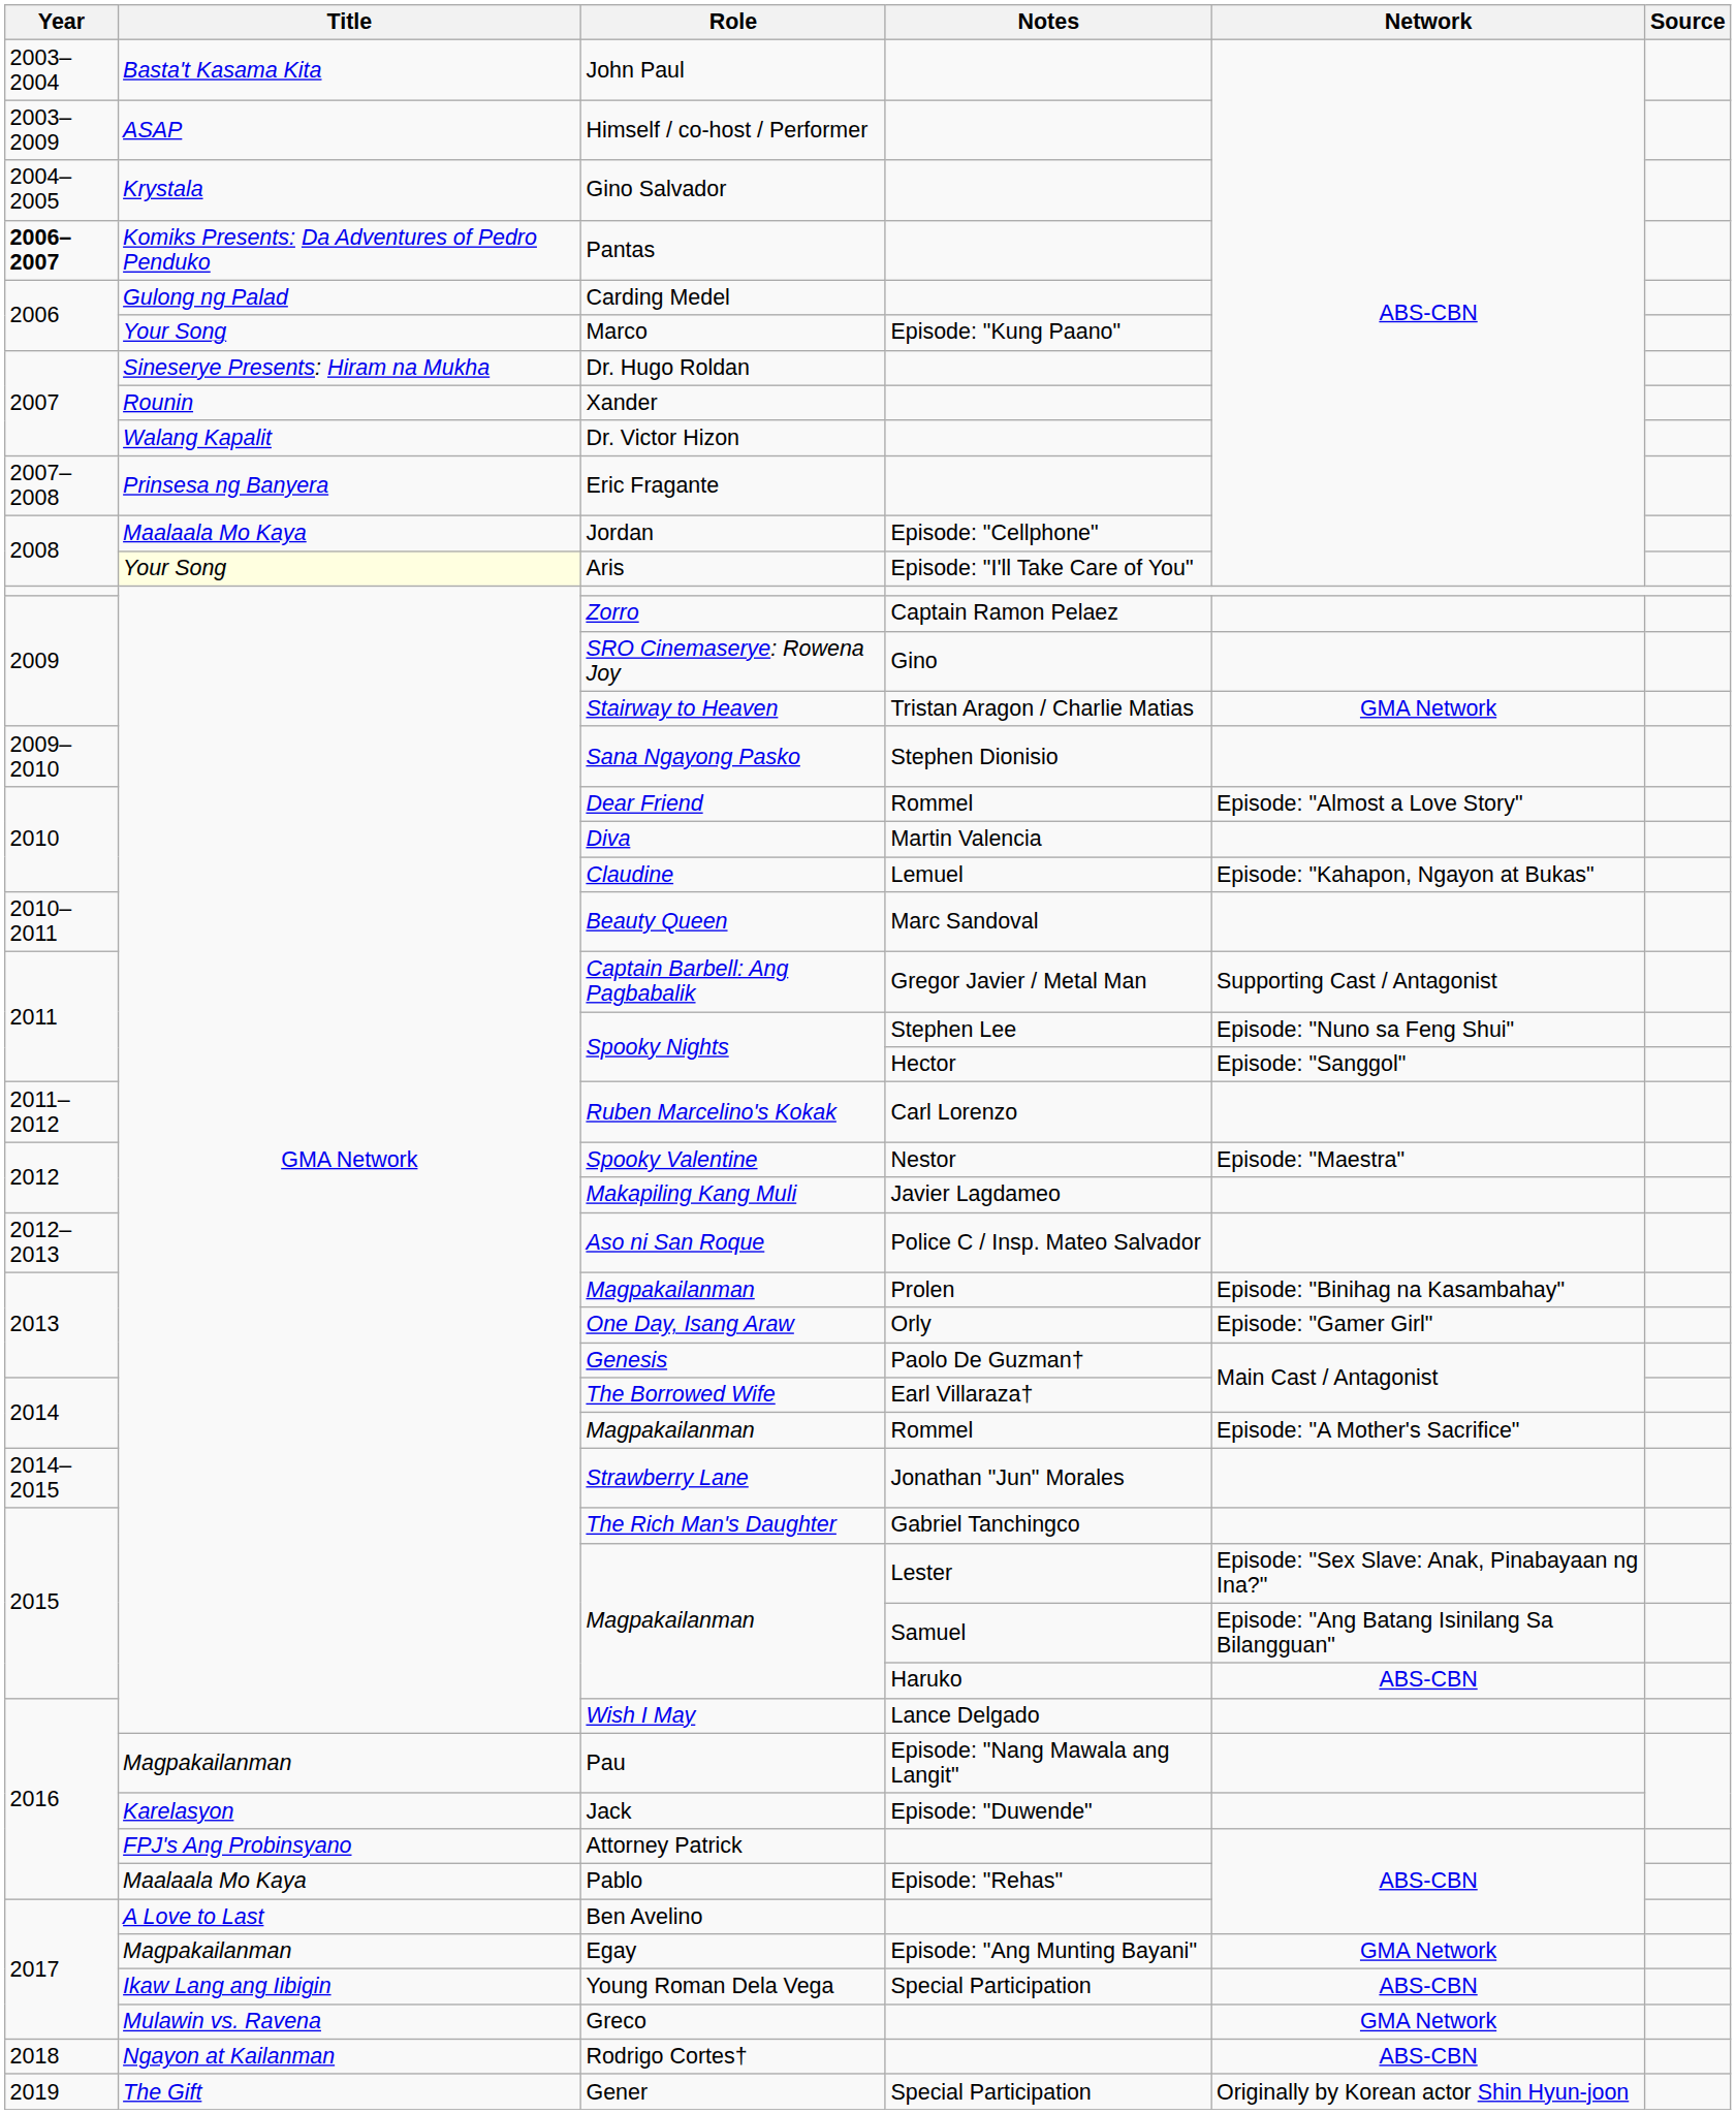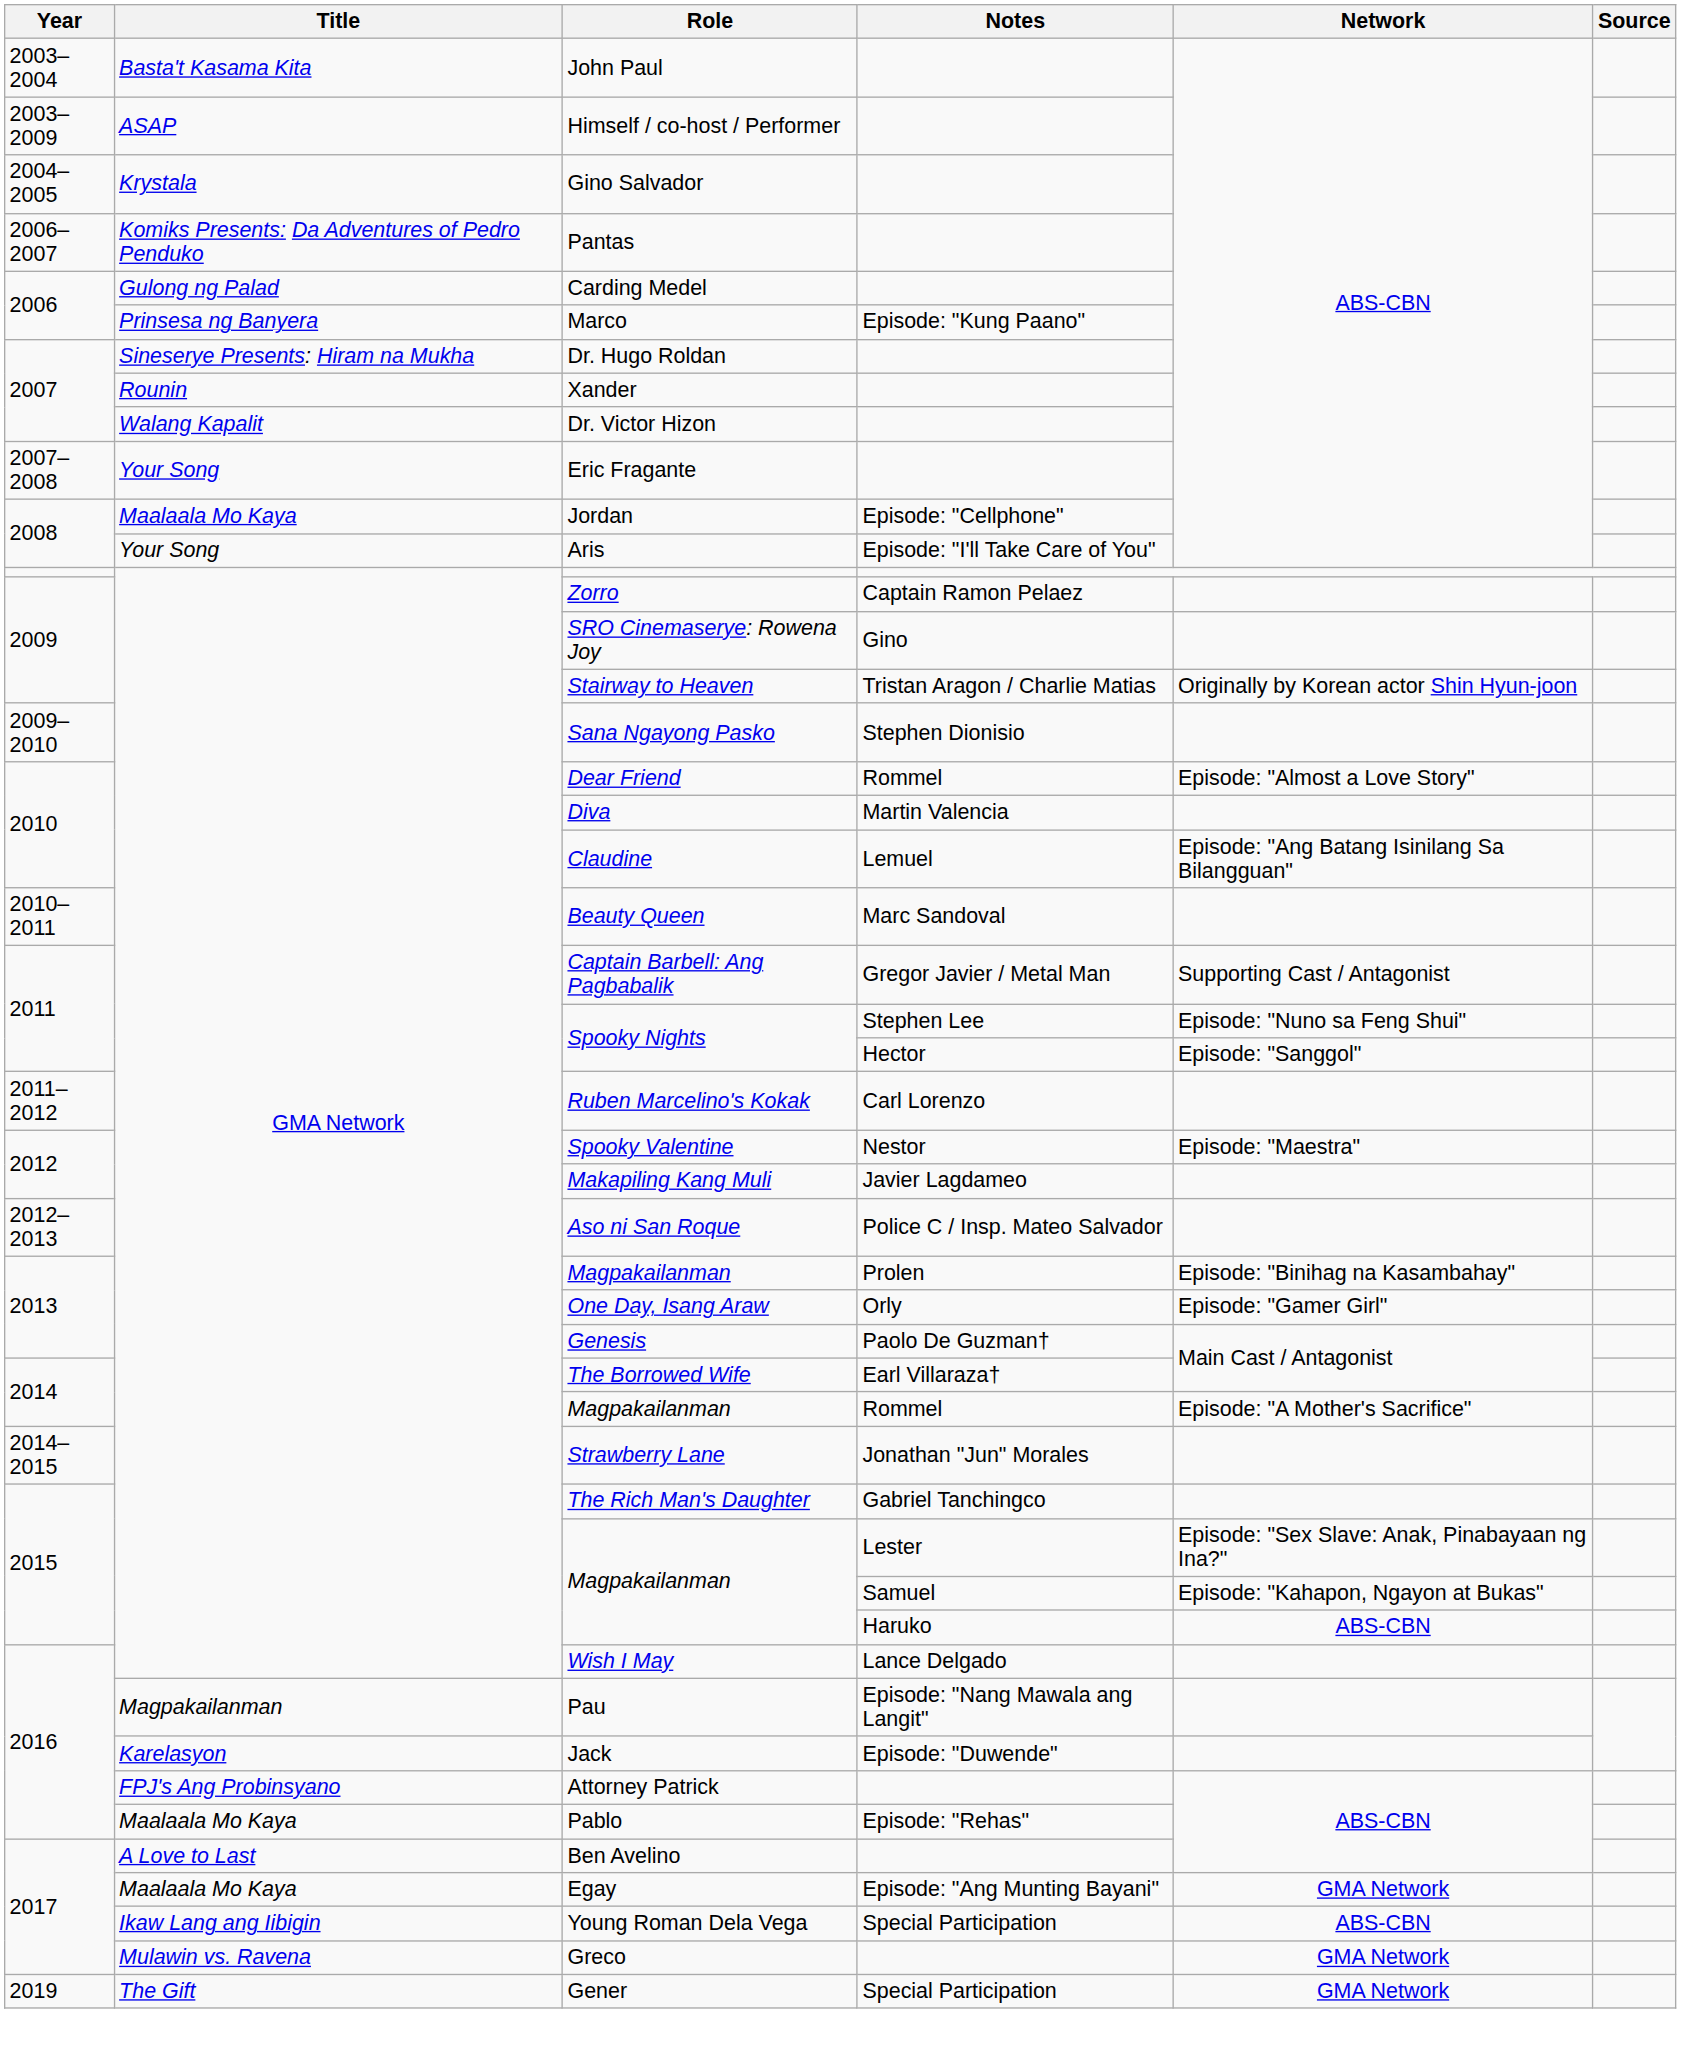 <table class="wikitable sortable">
 <tr>
 <th>Year</th>
 <th>Title</th>
 <th>Role</th>
 <th class="unsortable">Notes</th>
 <th>Network</th>
 <th class="unsortable">Source</th>
 </tr>
 <tr>
 <td>2003–2004</td>
 <td><em><a href='#'>Basta't Kasama Kita</a></em></td>
 <td>John Paul</td>
 <td></td>
 <td rowspan="12" style="text-align:center;"><a href='#'>ABS-CBN</a></td>
 <td></td>
 </tr>
 <tr>
 <td>2003–2009</td>
 <td><em><a href='#'>ASAP</a></em></td>
 <td>Himself / co-host / Performer</td>
 <td></td>
 <td></td>
 </tr>
 <tr>
 <td>2004–2005</td>
 <td><em><a href='#'>Krystala</a></em></td>
 <td>Gino Salvador</td>
 <td></td>
 <td></td>
 </tr>
 <tr>
-<td><strong>2006–2007</strong></td>
+<td>2006–2007</td>
 <td><em><a href='#'>Komiks Presents:</a></em> <em><a href='#'>Da Adventures of Pedro Penduko</a></em></td>
 <td>Pantas</td>
 <td></td>
 <td></td>
 </tr>
 <tr>
 <td rowspan="2">2006</td>
 <td><em><a href='#'>Gulong ng Palad</a></em></td>
 <td>Carding Medel</td>
 <td></td>
 <td></td>
 </tr>
 <tr>
-<td><em><a href='#'>Your Song</a></em></td>
+<td><em><a href='#'>Prinsesa ng Banyera</a></em></td>
 <td>Marco</td>
 <td>Episode: "Kung Paano"</td>
 <td></td>
 </tr>
 <tr>
 <td rowspan="3">2007</td>
 <td><em><a href='#'>Sineserye Presents</a>: <a href='#'>Hiram na Mukha</a></em></td>
 <td>Dr. Hugo Roldan</td>
 <td></td>
 <td></td>
 </tr>
 <tr>
 <td><em><a href='#'>Rounin</a></em></td>
 <td>Xander</td>
 <td></td>
 <td></td>
 </tr>
 <tr>
 <td><em><a href='#'>Walang Kapalit</a></em></td>
 <td>Dr. Victor Hizon</td>
 <td></td>
 <td></td>
 </tr>
 <tr>
 <td>2007–2008</td>
-<td><em><a href='#'>Prinsesa ng Banyera</a></em></td>
+<td><em><a href='#'>Your Song</a></em></td>
 <td>Eric Fragante</td>
 <td></td>
 <td></td>
 </tr>
 <tr>
 <td rowspan="2">2008</td>
 <td><em><a href='#'>Maalaala Mo Kaya</a></em></td>
 <td>Jordan</td>
 <td>Episode: "Cellphone"</td>
 <td></td>
 </tr>
 <tr>
-<td style="background: lightyellow;"><em>Your Song</em></td>
+<td><em>Your Song</em></td>
 <td>Aris</td>
 <td>Episode: "I'll Take Care of You"</td>
 <td></td>
 </tr>
 <tr>
 <td></td>
 <td rowspan="27" style="text-align:center;"><a href='#'>GMA Network</a></td>
 <td></td>
 </tr>
 <tr>
 <td rowspan="3">2009</td>
 <td><em><a href='#'>Zorro</a></em></td>
 <td>Captain Ramon Pelaez</td>
 <td></td>
 <td></td>
 </tr>
 <tr>
 <td><em> <a href='#'>SRO Cinemaserye</a>: Rowena Joy</em></td>
 <td>Gino</td>
 <td></td>
 <td></td>
 </tr>
 <tr>
 <td><em><a href='#'>Stairway to Heaven</a></em></td>
 <td>Tristan Aragon / Charlie Matias</td>
-<td rowspan="1" style="text-align:center;"><a href='#'>GMA Network</a></td>
+<td>Originally by Korean actor <a href='#'>Shin Hyun-joon</a></td>
 <td></td>
 </tr>
 <tr>
 <td>2009–2010</td>
 <td><em><a href='#'>Sana Ngayong Pasko</a></em></td>
 <td>Stephen Dionisio</td>
 <td></td>
 <td></td>
 </tr>
 <tr>
 <td rowspan="3">2010</td>
 <td><em><a href='#'>Dear Friend</a></em></td>
 <td>Rommel</td>
 <td>Episode: "Almost a Love Story"</td>
 <td></td>
 </tr>
 <tr>
 <td><em><a href='#'>Diva</a></em></td>
 <td>Martin Valencia</td>
 <td></td>
 <td></td>
 </tr>
 <tr>
 <td><em><a href='#'>Claudine</a></em></td>
 <td>Lemuel</td>
-<td>Episode: "Kahapon, Ngayon at Bukas"</td>
+<td>Episode: "Ang Batang Isinilang Sa Bilangguan"</td>
 <td></td>
 </tr>
 <tr>
 <td>2010–2011</td>
 <td><em><a href='#'>Beauty Queen</a></em></td>
 <td>Marc Sandoval</td>
 <td></td>
 <td></td>
 </tr>
 <tr>
 <td rowspan="3">2011</td>
 <td><em><a href='#'>Captain Barbell: Ang Pagbabalik</a></em></td>
 <td>Gregor Javier / Metal Man</td>
 <td>Supporting Cast / Antagonist</td>
 <td></td>
 </tr>
 <tr>
 <td rowspan="2"><em><a href='#'>Spooky Nights</a></em></td>
 <td>Stephen Lee</td>
 <td>Episode: "Nuno sa Feng Shui"</td>
 <td></td>
 </tr>
 <tr>
 <td>Hector</td>
 <td>Episode: "Sanggol"</td>
 <td></td>
 </tr>
 <tr>
 <td>2011–2012</td>
 <td><em><a href='#'>Ruben Marcelino's Kokak</a></em></td>
 <td>Carl Lorenzo</td>
 <td></td>
 <td></td>
 </tr>
 <tr>
 <td rowspan="2">2012</td>
 <td><em><a href='#'>Spooky Valentine</a></em></td>
 <td>Nestor</td>
 <td>Episode: "Maestra"</td>
 <td></td>
 </tr>
 <tr>
 <td><em><a href='#'>Makapiling Kang Muli</a></em></td>
 <td>Javier Lagdameo</td>
 <td></td>
 <td></td>
 </tr>
 <tr>
 <td>2012–2013</td>
 <td><em><a href='#'>Aso ni San Roque</a></em></td>
 <td>Police C / Insp. Mateo Salvador</td>
 <td></td>
 <td></td>
 </tr>
 <tr>
 <td rowspan="3">2013</td>
 <td><em><a href='#'>Magpakailanman</a></em></td>
 <td>Prolen</td>
 <td>Episode: "Binihag na Kasambahay" </td>
 <td></td>
 </tr>
 <tr>
 <td><em><a href='#'>One Day, Isang Araw</a></em></td>
 <td>Orly</td>
 <td>Episode: "Gamer Girl"</td>
 <td></td>
 </tr>
 <tr>
 <td><em><a href='#'>Genesis</a></em></td>
 <td>Paolo De Guzman†</td>
 <td rowspan="2">Main Cast / Antagonist</td>
 <td></td>
 </tr>
 <tr>
 <td rowspan="2">2014</td>
 <td><em><a href='#'>The Borrowed Wife</a></em></td>
 <td>Earl Villaraza†</td>
 <td></td>
 </tr>
 <tr>
 <td><em>Magpakailanman</em></td>
 <td>Rommel</td>
 <td>Episode: "A Mother's Sacrifice"</td>
 <td></td>
 </tr>
 <tr>
 <td>2014–2015</td>
 <td><em><a href='#'>Strawberry Lane</a></em></td>
 <td>Jonathan "Jun" Morales</td>
 <td></td>
 <td></td>
 </tr>
 <tr>
 <td rowspan="4">2015</td>
 <td><em><a href='#'>The Rich Man's Daughter</a></em></td>
 <td>Gabriel Tanchingco</td>
 <td></td>
 <td></td>
 </tr>
 <tr>
 <td rowspan="3"><em>Magpakailanman</em></td>
 <td>Lester</td>
 <td>Episode: "Sex Slave: Anak, Pinabayaan ng Ina?"</td>
 <td></td>
 </tr>
 <tr>
 <td>Samuel</td>
-<td>Episode: "Ang Batang Isinilang Sa Bilangguan"</td>
+<td>Episode: "Kahapon, Ngayon at Bukas"</td>
 <td></td>
 </tr>
 <tr>
 <td>Haruko</td>
 <td style="text-align:center;"><a href='#'>ABS-CBN</a></td>
 <td></td>
 </tr>
 <tr>
 <td rowspan="5">2016</td>
 <td><em><a href='#'> Wish I May</a></em></td>
 <td>Lance Delgado</td>
 <td></td>
 <td></td>
 </tr>
 <tr>
 <td><em>Magpakailanman</em></td>
 <td>Pau</td>
 <td>Episode: "Nang Mawala ang Langit"</td>
 <td></td>
 </tr>
 <tr>
 <td><em><a href='#'>Karelasyon</a></em></td>
 <td>Jack</td>
 <td>Episode: "Duwende"</td>
 <td></td>
 </tr>
 <tr>
 <td><em><a href='#'>FPJ's Ang Probinsyano</a></em></td>
 <td>Attorney Patrick</td>
 <td></td>
 <td rowspan="3" style="text-align:center;"><a href='#'>ABS-CBN</a></td>
 <td></td>
 </tr>
 <tr>
 <td><em>Maalaala Mo Kaya</em></td>
 <td>Pablo</td>
 <td>Episode: "Rehas"</td>
 <td></td>
 </tr>
 <tr>
 <td rowspan="4">2017</td>
 <td><em><a href='#'>A Love to Last</a></em></td>
 <td>Ben Avelino</td>
 <td></td>
 <td></td>
 </tr>
 <tr>
-<td><em>Magpakailanman</em></td>
+<td><em>Maalaala Mo Kaya</em></td>
 <td>Egay</td>
 <td>Episode: "Ang Munting Bayani"</td>
 <td style="text-align:center;"><a href='#'>GMA Network</a></td>
 <td></td>
 </tr>
 <tr>
 <td><em><a href='#'>Ikaw Lang ang Iibigin</a></em></td>
 <td>Young Roman Dela Vega</td>
 <td>Special Participation</td>
 <td style="text-align:center;"><a href='#'>ABS-CBN</a></td>
 <td></td>
 </tr>
 <tr>
 <td><em><a href='#'>Mulawin vs. Ravena</a></em></td>
 <td>Greco</td>
 <td></td>
 <td style="text-align:center;"><a href='#'>GMA Network</a></td>
 <td></td>
 </tr>
 <tr>
-<td>2018</td>
-<td><em><a href='#'>Ngayon at Kailanman</a></em></td>
-<td>Rodrigo Cortes†</td>
-<td></td>
-<td style="text-align:center;"><a href='#'>ABS-CBN</a></td>
-<td></td>
-</tr>
-<tr>
 <td>2019</td>
 <td><em><a href='#'>The Gift</a></em></td>
 <td>Gener</td>
 <td rowspan="1">Special Participation</td>
-<td>Originally by Korean actor <a href='#'>Shin Hyun-joon</a></td>
+<td rowspan="1" style="text-align:center;"><a href='#'>GMA Network</a></td>
 <td></td>
 </tr>
 </table>
